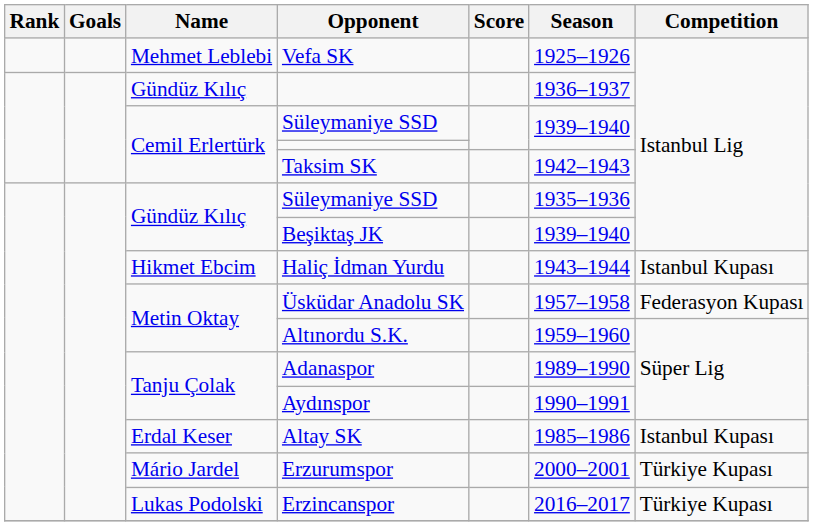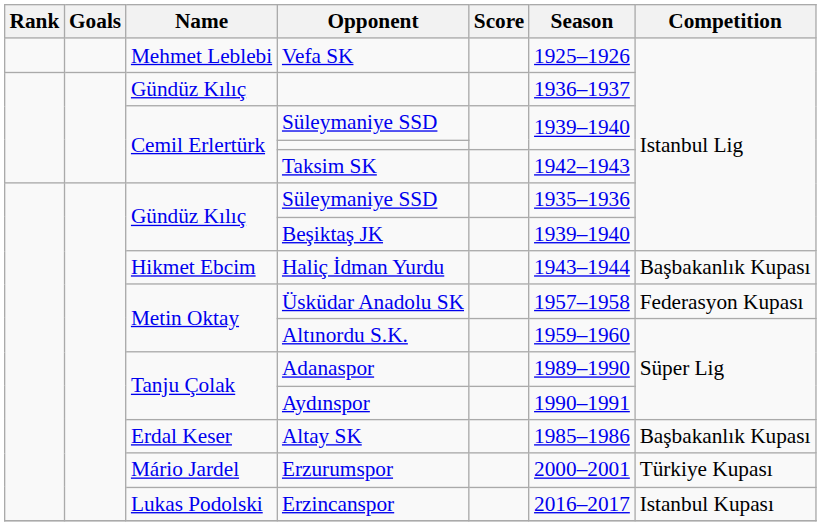 <table class="wikitable sortable" style="text-align: left;">
 <tr>
 <th>Rank</th>
 <th>Goals</th>
 <th>Name</th>
 <th>Opponent</th>
 <th>Score</th>
 <th>Season</th>
 <th>Competition</th>
 </tr>
 <tr>
 <td></td>
 <td align="left"></td>
 <td> <a href='#'>Mehmet Leblebi</a></td>
 <td><a href='#'>Vefa SK</a></td>
 <td></td>
 <td><a href='#'>1925–1926</a></td>
 <td rowspan=7>Istanbul Lig</td>
 </tr>
 <tr>
 <td rowspan=4></td>
 <td rowspan=4></td>
 <td> <a href='#'>Gündüz Kılıç</a></td>
 <td></td>
 <td></td>
 <td><a href='#'>1936–1937</a></td>
 </tr>
 <tr>
 <td rowspan=3> <a href='#'>Cemil Erlertürk</a></td>
 <td><a href='#'>Süleymaniye SSD</a></td>
 <td rowspan=2></td>
 <td rowspan=2><a href='#'>1939–1940</a></td>
 </tr>
 <tr>
 <td></td>
 </tr>
 <tr>
 <td><a href='#'>Taksim SK</a></td>
 <td></td>
 <td><a href='#'>1942–1943</a></td>
 </tr>
 <tr>
 <td rowspan=10></td>
 <td rowspan=10></td>
 <td rowspan=2> <a href='#'>Gündüz Kılıç</a></td>
 <td><a href='#'>Süleymaniye SSD</a></td>
 <td></td>
 <td><a href='#'>1935–1936</a></td>
 </tr>
 <tr>
 <td><a href='#'>Beşiktaş JK</a></td>
 <td></td>
 <td><a href='#'>1939–1940</a></td>
 </tr>
 <tr>
 <td> <a href='#'>Hikmet Ebcim</a></td>
 <td><a href='#'>Haliç İdman Yurdu</a></td>
 <td></td>
 <td><a href='#'>1943–1944</a></td>
-<td>Istanbul Kupası</td>
+<td>Başbakanlık Kupası</td>
 </tr>
 <tr>
 <td rowspan=2> <a href='#'>Metin Oktay</a></td>
 <td><a href='#'>Üsküdar Anadolu SK</a></td>
 <td></td>
 <td><a href='#'>1957–1958</a></td>
 <td>Federasyon Kupası</td>
 </tr>
 <tr>
 <td><a href='#'>Altınordu S.K.</a></td>
 <td></td>
 <td><a href='#'>1959–1960</a></td>
 <td rowspan=3>Süper Lig</td>
 </tr>
 <tr>
 <td rowspan=2> <a href='#'>Tanju Çolak</a></td>
 <td><a href='#'>Adanaspor</a></td>
 <td></td>
 <td><a href='#'>1989–1990</a></td>
 </tr>
 <tr>
 <td><a href='#'>Aydınspor</a></td>
 <td></td>
 <td><a href='#'>1990–1991</a></td>
 </tr>
 <tr>
 <td> <a href='#'>Erdal Keser</a></td>
 <td><a href='#'>Altay SK</a></td>
 <td></td>
 <td><a href='#'>1985–1986</a></td>
-<td>Istanbul Kupası</td>
+<td>Başbakanlık Kupası</td>
 </tr>
 <tr>
 <td> <a href='#'>Mário Jardel</a></td>
 <td><a href='#'>Erzurumspor</a></td>
 <td></td>
 <td><a href='#'>2000–2001</a></td>
 <td>Türkiye Kupası</td>
 </tr>
 <tr>
 <td> <a href='#'>Lukas Podolski</a></td>
 <td><a href='#'>Erzincanspor</a></td>
 <td></td>
 <td><a href='#'>2016–2017</a></td>
-<td>Türkiye Kupası</td>
+<td>Istanbul Kupası</td>
 </tr>
 <tr>
 </tr>
 </table>
